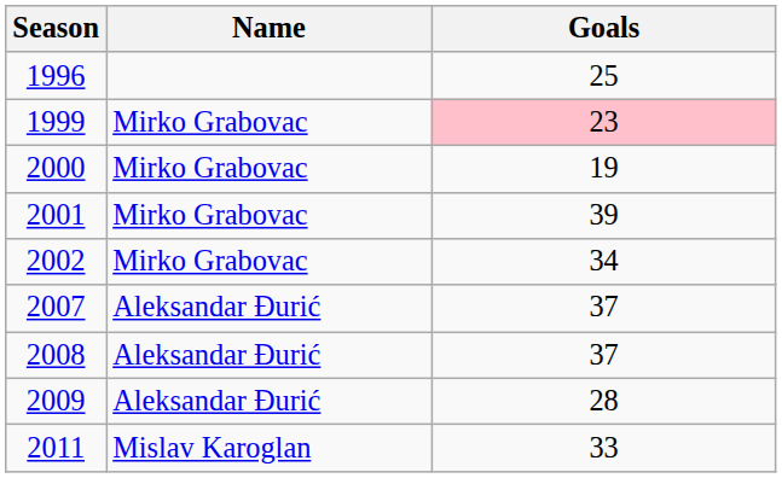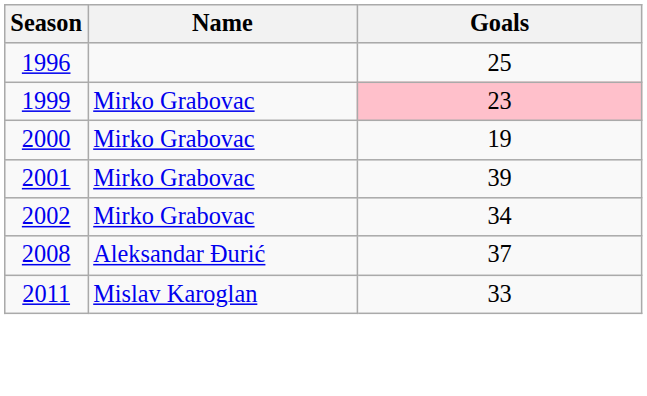 <table class="wikitable sortable">
 <tr>
 <th>Season</th>
 <th style="width:170px;">Name</th>
 <th style="width:180px;">Goals</th>
 </tr>
 <tr>
 <td style="text-align:center;"><a href='#'>1996</a></td>
 <td></td>
 <td style="text-align:center;">25</td>
 </tr>
 <tr>
 <td style="text-align:center;"><a href='#'>1999</a></td>
 <td> <a href='#'>Mirko Grabovac</a></td>
 <td style="background: pink; text-align:center;">23</td>
 </tr>
 <tr>
 <td style="text-align:center;"><a href='#'>2000</a></td>
 <td> <a href='#'>Mirko Grabovac</a></td>
 <td style="text-align:center;">19</td>
 </tr>
 <tr>
 <td style="text-align:center;"><a href='#'>2001</a></td>
 <td> <a href='#'>Mirko Grabovac</a></td>
 <td style="text-align:center;">39</td>
 </tr>
 <tr>
 <td style="text-align:center;"><a href='#'>2002</a></td>
 <td><a href='#'>Mirko Grabovac</a></td>
 <td style="text-align:center;">34</td>
 </tr>
 <tr>
-<td style="text-align:center;"><a href='#'>2007</a></td>
-<td><a href='#'>Aleksandar Đurić</a></td>
-<td style="text-align:center;">37</td>
-</tr>
-<tr>
 <td style="text-align:center;"><a href='#'>2008</a></td>
 <td><a href='#'>Aleksandar Đurić</a></td>
 <td style="text-align:center;">37</td>
-</tr>
-<tr>
-<td style="text-align:center;"><a href='#'>2009</a></td>
-<td><a href='#'>Aleksandar Đurić</a></td>
-<td style="text-align:center;">28</td>
 </tr>
 <tr>
 <td style="text-align:center;"><a href='#'>2011</a></td>
 <td> <a href='#'>Mislav Karoglan</a></td>
 <td style="text-align:center;">33</td>
 </tr>
 </table>
